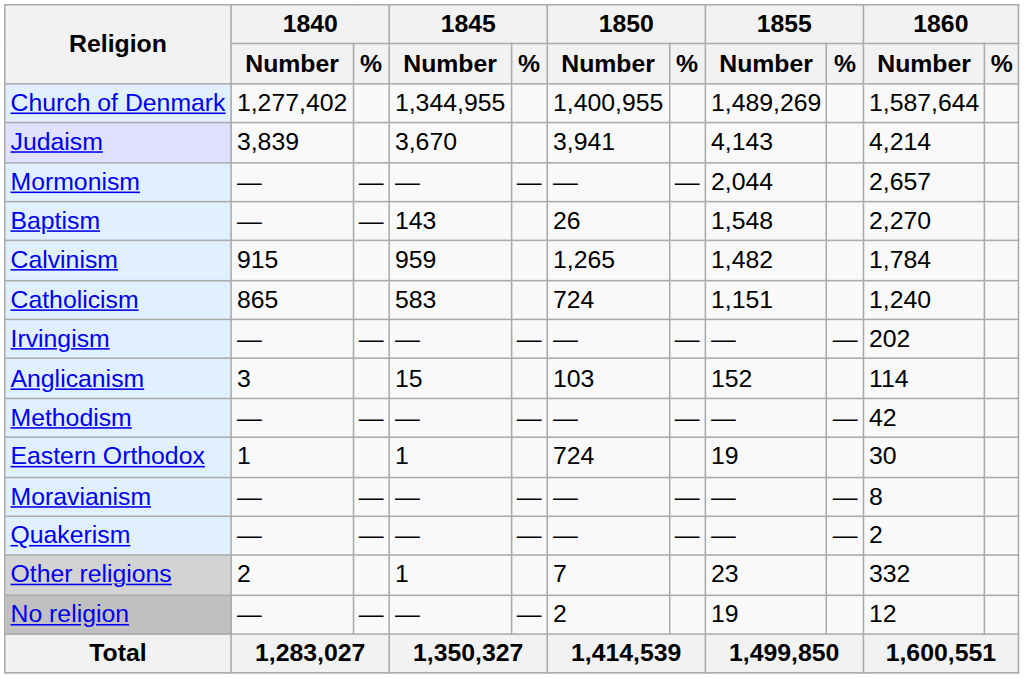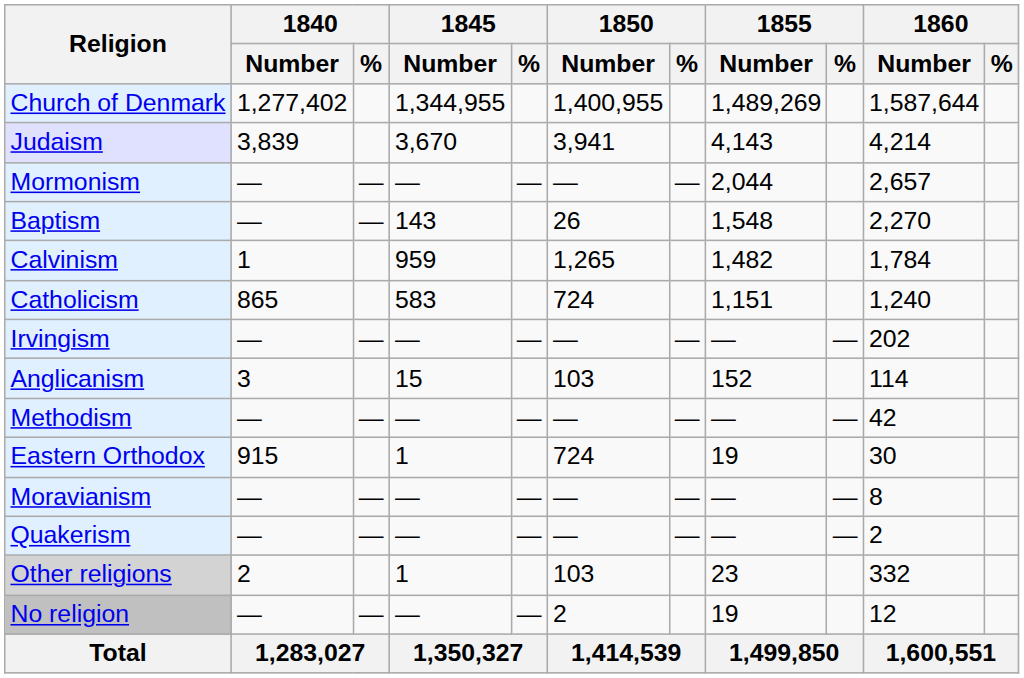 <table class="wikitable">
 <tr>
 <th rowspan="2">Religion</th>
 <th colspan="2" style="text-align:center;">1840</th>
 <th colspan="2" style="text-align:center;">1845</th>
 <th colspan="2" style="text-align:center;">1850</th>
 <th colspan="2">1855</th>
 <th colspan="2">1860</th>
 </tr>
 <tr>
 <th>Number</th>
 <th>%</th>
 <th>Number</th>
 <th>%</th>
 <th>Number</th>
 <th>%</th>
 <th>Number</th>
 <th>%</th>
 <th>Number</th>
 <th>%</th>
 </tr>
 <tr>
 <td style="background:#E0F0FF;"><a href='#'>Church of Denmark</a></td>
 <td>1,277,402</td>
 <td></td>
 <td>1,344,955</td>
 <td></td>
 <td>1,400,955</td>
 <td></td>
 <td>1,489,269</td>
 <td></td>
 <td>1,587,644</td>
 <td></td>
 </tr>
 <tr>
 <td style="background:#E0E0FF;"><a href='#'>Judaism</a></td>
 <td>3,839</td>
 <td></td>
 <td>3,670</td>
 <td></td>
 <td>3,941</td>
 <td></td>
 <td>4,143</td>
 <td></td>
 <td>4,214</td>
 <td></td>
 </tr>
 <tr>
 <td style="background:#E0F0FF;"><a href='#'>Mormonism</a></td>
 <td>—</td>
 <td>—</td>
 <td>—</td>
 <td>—</td>
 <td>—</td>
 <td>—</td>
 <td>2,044</td>
 <td></td>
 <td>2,657</td>
 <td></td>
 </tr>
 <tr>
 <td style="background:#E0F0FF;"><a href='#'>Baptism</a></td>
 <td>—</td>
 <td>—</td>
 <td>143</td>
 <td></td>
 <td>26</td>
 <td></td>
 <td>1,548</td>
 <td></td>
 <td>2,270</td>
 <td></td>
 </tr>
 <tr>
 <td style="background:#E0F0FF;"><a href='#'>Calvinism</a></td>
-<td>915</td>
+<td>1</td>
 <td></td>
 <td>959</td>
 <td></td>
 <td>1,265</td>
 <td></td>
 <td>1,482</td>
 <td></td>
 <td>1,784</td>
 <td></td>
 </tr>
 <tr>
 <td style="background:#E0F0FF;"><a href='#'>Catholicism</a></td>
 <td>865</td>
 <td></td>
 <td>583</td>
 <td></td>
 <td>724</td>
 <td></td>
 <td>1,151</td>
 <td></td>
 <td>1,240</td>
 <td></td>
 </tr>
 <tr>
 <td style="background:#E0F0FF;"><a href='#'>Irvingism</a></td>
 <td>—</td>
 <td>—</td>
 <td>—</td>
 <td>—</td>
 <td>—</td>
 <td>—</td>
 <td>—</td>
 <td>—</td>
 <td>202</td>
 <td></td>
 </tr>
 <tr>
 <td style="background:#E0F0FF;"><a href='#'>Anglicanism</a></td>
 <td>3</td>
 <td></td>
 <td>15</td>
 <td></td>
 <td>103</td>
 <td></td>
 <td>152</td>
 <td></td>
 <td>114</td>
 <td></td>
 </tr>
 <tr>
 <td style="background:#E0F0FF;"><a href='#'>Methodism</a></td>
 <td>—</td>
 <td>—</td>
 <td>—</td>
 <td>—</td>
 <td>—</td>
 <td>—</td>
 <td>—</td>
 <td>—</td>
 <td>42</td>
 <td></td>
 </tr>
 <tr>
 <td style="background:#E0F0FF;"><a href='#'>Eastern Orthodox</a></td>
-<td>1</td>
+<td>915</td>
 <td></td>
 <td>1</td>
 <td></td>
 <td>724</td>
 <td></td>
 <td>19</td>
 <td></td>
 <td>30</td>
 <td></td>
 </tr>
 <tr>
 <td style="background:#E0F0FF;"><a href='#'>Moravianism</a></td>
 <td>—</td>
 <td>—</td>
 <td>—</td>
 <td>—</td>
 <td>—</td>
 <td>—</td>
 <td>—</td>
 <td>—</td>
 <td>8</td>
 <td></td>
 </tr>
 <tr>
 <td style="background:#E0F0FF;"><a href='#'>Quakerism</a></td>
 <td>—</td>
 <td>—</td>
 <td>—</td>
 <td>—</td>
 <td>—</td>
 <td>—</td>
 <td>—</td>
 <td>—</td>
 <td>2</td>
 <td></td>
 </tr>
 <tr>
 <td style="background:#D3D3D3;"><a href='#'>Other religions</a></td>
 <td>2</td>
 <td></td>
 <td>1</td>
 <td></td>
-<td>7</td>
+<td>103</td>
 <td></td>
 <td>23</td>
 <td></td>
 <td>332</td>
 <td></td>
 </tr>
 <tr>
 <td style="background:#C0C0C0;"><a href='#'>No religion</a></td>
 <td>—</td>
 <td>—</td>
 <td>—</td>
 <td>—</td>
 <td>2</td>
 <td></td>
 <td>19</td>
 <td></td>
 <td>12</td>
 <td></td>
 </tr>
 <tr>
 <th>Total</th>
 <th colspan="2">1,283,027</th>
 <th colspan="2">1,350,327</th>
 <th colspan="2">1,414,539</th>
 <th colspan="2">1,499,850</th>
 <th colspan="2">1,600,551</th>
 </tr>
 </table>
